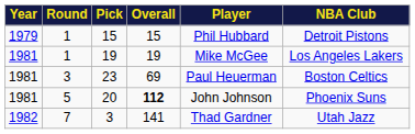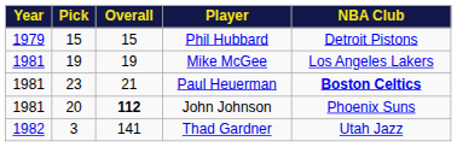 <table class="wikitable" style="width:80%;">
 <tr style="text-align:center; background:#121849; color:#f8e616;">
 <td><strong>Year</strong></td>
-<td><strong>Round</strong></td>
 <td><strong>Pick</strong></td>
 <td><strong>Overall</strong></td>
 <td><strong>Player</strong></td>
 <td><strong>NBA Club</strong></td>
 </tr>
 <tr style="text-align:center;" bgcolor="">
 <td><a href='#'>1979</a></td>
-<td>1</td>
 <td>15</td>
 <td>15</td>
 <td><a href='#'>Phil Hubbard</a></td>
 <td><a href='#'>Detroit Pistons</a></td>
 </tr>
 <tr style="text-align:center;" bgcolor="">
 <td><a href='#'>1981</a></td>
-<td>1</td>
 <td>19</td>
 <td>19</td>
 <td><a href='#'>Mike McGee</a></td>
 <td><a href='#'>Los Angeles Lakers</a></td>
 </tr>
 <tr style="text-align:center;" bgcolor="">
 <td>1981</td>
-<td>3</td>
 <td>23</td>
-<td>69</td>
+<td>21</td>
 <td><a href='#'>Paul Heuerman</a></td>
-<td><a href='#'>Boston Celtics</a></td>
+<td><strong><a href='#'>Boston Celtics</a></strong></td>
 </tr>
 <tr style="text-align:center;" bgcolor="">
 <td>1981</td>
-<td>5</td>
 <td>20</td>
 <td><strong>112</strong></td>
 <td>John Johnson</td>
 <td><a href='#'>Phoenix Suns</a></td>
 </tr>
 <tr style="text-align:center;" bgcolor="">
 <td><a href='#'>1982</a></td>
-<td>7</td>
 <td>3</td>
 <td>141</td>
 <td><a href='#'>Thad Gardner</a></td>
 <td><a href='#'>Utah Jazz</a></td>
 </tr>
 </table>
